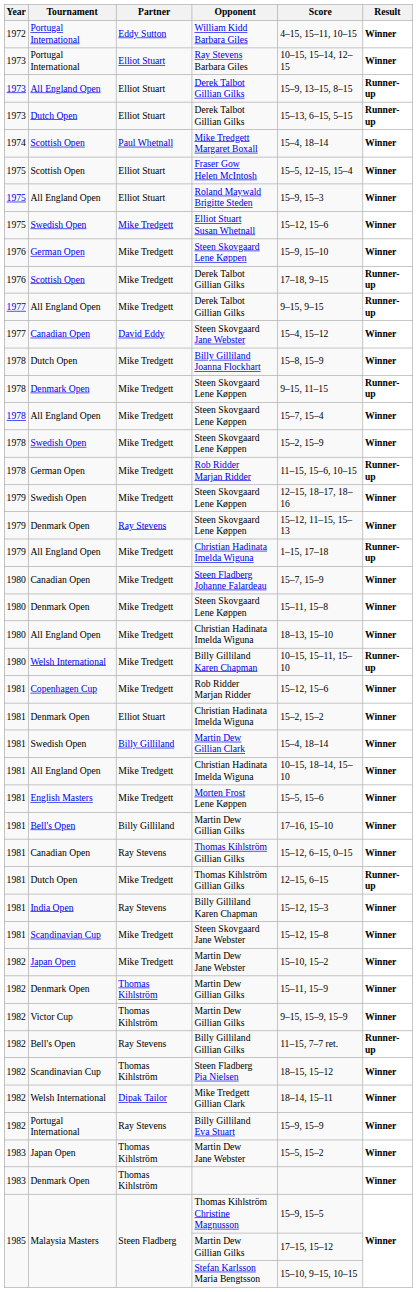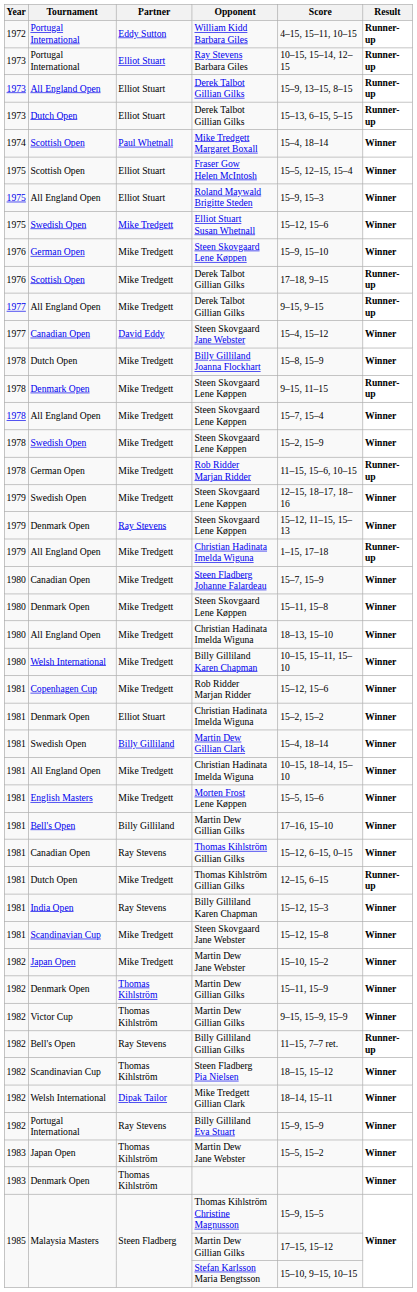 <table class="sortable wikitable" style="font-size: 90%;">
 <tr>
 <th>Year</th>
 <th>Tournament</th>
 <th>Partner</th>
 <th>Opponent</th>
 <th>Score</th>
 <th>Result</th>
 </tr>
 <tr>
 <td align="center">1972</td>
 <td align="left"><a href='#'>Portugal International</a></td>
 <td align="left"> <a href='#'>Eddy Sutton</a></td>
 <td align="left"> <a href='#'>William Kidd</a><br> <a href='#'>Barbara Giles</a></td>
 <td align="left">4–15, 15–11, 10–15</td>
-<td style="text-align:left; background:white"> <strong>Winner</strong></td>
+<td style="text-align:left; background:white"> <strong>Runner-up</strong></td>
 </tr>
 <tr>
 <td align="center">1973</td>
 <td align="left">Portugal International</td>
 <td align="left"> <a href='#'>Elliot Stuart</a></td>
 <td align="left"> <a href='#'>Ray Stevens</a><br> Barbara Giles</td>
 <td align="left">10–15, 15–14, 12–15</td>
-<td style="text-align:left; background:white"> <strong>Winner</strong></td>
+<td style="text-align:left; background:white"> <strong>Runner-up</strong></td>
 </tr>
 <tr>
 <td align="center"><a href='#'>1973</a></td>
 <td align="left"><a href='#'>All England Open</a></td>
 <td align="left"> Elliot Stuart</td>
 <td align="left"> <a href='#'>Derek Talbot</a><br> <a href='#'>Gillian Gilks</a></td>
 <td align="left">15–9, 13–15, 8–15</td>
 <td style="text-align:left; background:white"> <strong>Runner-up</strong></td>
 </tr>
 <tr>
 <td align="center">1973</td>
 <td align="left"><a href='#'>Dutch Open</a></td>
 <td align="left"> Elliot Stuart</td>
 <td align="left"> Derek Talbot<br> Gillian Gilks</td>
 <td align="left">15–13, 6–15, 5–15</td>
 <td style="text-align:left; background:white"> <strong>Runner-up</strong></td>
 </tr>
 <tr>
 <td align="center">1974</td>
 <td align="left"><a href='#'>Scottish Open</a></td>
 <td align="left"> <a href='#'>Paul Whetnall</a></td>
 <td align="left"> <a href='#'>Mike Tredgett</a><br> <a href='#'>Margaret Boxall</a></td>
 <td align="left">15–4, 18–14</td>
 <td style="text-align:left; background:white"> <strong>Winner</strong></td>
 </tr>
 <tr>
 <td align="center">1975</td>
 <td align="left">Scottish Open</td>
 <td align="left"> Elliot Stuart</td>
 <td align="left"> <a href='#'>Fraser Gow</a><br> <a href='#'>Helen McIntosh</a></td>
 <td align="left">15–5, 12–15, 15–4</td>
 <td style="text-align:left; background:white"> <strong>Winner</strong></td>
 </tr>
 <tr>
 <td align="center"><a href='#'>1975</a></td>
 <td align="left">All England Open</td>
 <td align="left"> Elliot Stuart</td>
 <td align="left"> <a href='#'>Roland Maywald</a><br> <a href='#'>Brigitte Steden</a></td>
 <td align="left">15–9, 15–3</td>
 <td style="text-align:left; background:white"> <strong>Winner</strong></td>
 </tr>
 <tr>
 <td align="center">1975</td>
 <td align="left"><a href='#'>Swedish Open</a></td>
 <td align="left"> <a href='#'>Mike Tredgett</a></td>
 <td align="left"> <a href='#'>Elliot Stuart</a><br> <a href='#'>Susan Whetnall</a></td>
 <td align="left">15–12, 15–6</td>
 <td style="text-align:left; background:white"> <strong>Winner</strong></td>
 </tr>
 <tr>
 <td align="center">1976</td>
 <td align="left"><a href='#'>German Open</a></td>
 <td align="left"> Mike Tredgett</td>
 <td align="left"> <a href='#'>Steen Skovgaard</a><br> <a href='#'>Lene Køppen</a></td>
 <td align="left">15–9, 15–10</td>
 <td style="text-align:left; background:white"> <strong>Winner</strong></td>
 </tr>
 <tr>
 <td align="center">1976</td>
 <td align="left"><a href='#'>Scottish Open</a></td>
 <td align="left"> Mike Tredgett</td>
 <td align="left"> Derek Talbot<br> Gillian Gilks</td>
 <td align="left">17–18, 9–15</td>
 <td style="text-align:left; background:white"> <strong>Runner-up</strong></td>
 </tr>
 <tr>
 <td align="center"><a href='#'>1977</a></td>
 <td align="left">All England Open</td>
 <td align="left"> Mike Tredgett</td>
 <td align="left"> Derek Talbot<br> Gillian Gilks</td>
 <td align="left">9–15, 9–15</td>
 <td style="text-align:left; background:white"> <strong>Runner-up</strong></td>
 </tr>
 <tr>
 <td align="center">1977</td>
 <td align="left"><a href='#'>Canadian Open</a></td>
 <td align="left"> <a href='#'>David Eddy</a></td>
 <td align="left"> Steen Skovgaard<br> <a href='#'>Jane Webster</a></td>
 <td align="left">15–4, 15–12</td>
 <td style="text-align:left; background:white"> <strong>Winner</strong></td>
 </tr>
 <tr>
 <td align="center">1978</td>
 <td align="left">Dutch Open</td>
 <td align="left"> Mike Tredgett</td>
 <td align="left"> <a href='#'>Billy Gilliland</a><br> <a href='#'>Joanna Flockhart</a></td>
 <td align="left">15–8, 15–9</td>
 <td style="text-align:left; background:white"> <strong>Winner</strong></td>
 </tr>
 <tr>
 <td align="center">1978</td>
 <td align="left"><a href='#'>Denmark Open</a></td>
 <td align="left"> Mike Tredgett</td>
 <td align="left"> Steen Skovgaard<br> Lene Køppen</td>
 <td align="left">9–15, 11–15</td>
 <td style="text-align:left; background:white"> <strong>Runner-up</strong></td>
 </tr>
 <tr>
 <td align="center"><a href='#'>1978</a></td>
 <td align="left">All England Open</td>
 <td align="left"> Mike Tredgett</td>
 <td align="left"> Steen Skovgaard<br> Lene Køppen</td>
 <td align="left">15–7, 15–4</td>
 <td style="text-align:left; background:white"> <strong>Winner</strong></td>
 </tr>
 <tr>
 <td align="center">1978</td>
 <td align="left"><a href='#'>Swedish Open</a></td>
 <td align="left"> Mike Tredgett</td>
 <td align="left"> Steen Skovgaard<br> Lene Køppen</td>
 <td align="left">15–2, 15–9</td>
 <td style="text-align:left; background:white"> <strong>Winner</strong></td>
 </tr>
 <tr>
 <td align="center">1978</td>
 <td align="left">German Open</td>
 <td align="left"> Mike Tredgett</td>
 <td align="left"> <a href='#'>Rob Ridder</a><br> <a href='#'>Marjan Ridder</a></td>
 <td align="left">11–15, 15–6, 10–15</td>
 <td style="text-align:left; background:white"> <strong>Runner-up</strong></td>
 </tr>
 <tr>
 <td align="center">1979</td>
 <td align="left">Swedish Open</td>
 <td align="left"> Mike Tredgett</td>
 <td align="left"> Steen Skovgaard<br> Lene Køppen</td>
 <td align="left">12–15, 18–17, 18–16</td>
 <td style="text-align:left; background:white"> <strong>Winner</strong></td>
 </tr>
 <tr>
 <td align="center">1979</td>
 <td align="left">Denmark Open</td>
 <td align="left"> <a href='#'>Ray Stevens</a></td>
 <td align="left"> Steen Skovgaard<br> Lene Køppen</td>
 <td align="left">15–12, 11–15, 15–13</td>
 <td style="text-align:left; background:white"> <strong>Winner</strong></td>
 </tr>
 <tr>
 <td align="center">1979</td>
 <td align="left">All England Open</td>
 <td align="left"> Mike Tredgett</td>
 <td align="left"> <a href='#'>Christian Hadinata</a> <br>  <a href='#'>Imelda Wiguna</a></td>
 <td align="left">1–15, 17–18</td>
 <td style="text-align:left; background:white"> <strong>Runner-up</strong></td>
 </tr>
 <tr>
 <td align="center">1980</td>
 <td align="left">Canadian Open</td>
 <td align="left"> Mike Tredgett</td>
 <td align="left"> <a href='#'>Steen Fladberg</a><br> <a href='#'>Johanne Falardeau</a></td>
 <td align="left">15–7, 15–9</td>
 <td style="text-align:left; background:white"> <strong>Winner</strong></td>
 </tr>
 <tr>
 <td align="center">1980</td>
 <td align="left">Denmark Open</td>
 <td align="left"> Mike Tredgett</td>
 <td align="left"> Steen Skovgaard<br> Lene Køppen</td>
 <td align="left">15–11, 15–8</td>
 <td style="text-align:left; background:white"> <strong>Winner</strong></td>
 </tr>
 <tr>
 <td align="center">1980</td>
 <td align="left">All England Open</td>
 <td align="left"> Mike Tredgett</td>
 <td align="left"> Christian Hadinata <br>  Imelda Wiguna</td>
 <td align="left">18–13, 15–10</td>
 <td style="text-align:left; background:white"> <strong>Winner</strong></td>
 </tr>
 <tr>
 <td align="center">1980</td>
 <td align="left"><a href='#'>Welsh International</a></td>
 <td align="left"> Mike Tredgett</td>
 <td align="left"> Billy Gilliland<br> <a href='#'>Karen Chapman</a></td>
 <td align="left">10–15, 15–11, 15–10</td>
-<td style="text-align:left; background:white"> <strong>Runner-up</strong></td>
+<td style="text-align:left; background:white"> <strong>Winner</strong></td>
 </tr>
 <tr>
 <td align="center">1981</td>
 <td align="left"><a href='#'>Copenhagen Cup</a></td>
 <td align="left"> Mike Tredgett</td>
 <td align="left"> Rob Ridder<br> Marjan Ridder</td>
 <td align="left">15–12, 15–6</td>
 <td style="text-align:left; background:white"> <strong>Winner</strong></td>
 </tr>
 <tr>
 <td align="center">1981</td>
 <td align="left">Denmark Open</td>
 <td align="left"> Elliot Stuart</td>
 <td align="left"> Christian Hadinata <br>  Imelda Wiguna</td>
 <td align="left">15–2, 15–2</td>
 <td style="text-align:left; background:white"> <strong>Winner</strong></td>
 </tr>
 <tr>
 <td align="center">1981</td>
 <td align="left">Swedish Open</td>
 <td align="left"> <a href='#'>Billy Gilliland</a></td>
 <td align="left"> <a href='#'>Martin Dew</a> <br>  <a href='#'>Gillian Clark</a></td>
 <td align="left">15–4, 18–14</td>
 <td style="text-align:left; background:white"> <strong>Winner</strong></td>
 </tr>
 <tr>
 <td align="center">1981</td>
 <td align="left">All England Open</td>
 <td align="left"> Mike Tredgett</td>
 <td align="left"> Christian Hadinata <br>  Imelda Wiguna</td>
 <td align="left">10–15, 18–14, 15–10</td>
 <td style="text-align:left; background:white"> <strong>Winner</strong></td>
 </tr>
 <tr>
 <td align="center">1981</td>
 <td align="left"><a href='#'>English Masters</a></td>
 <td align="left"> Mike Tredgett</td>
 <td align="left"> <a href='#'>Morten Frost</a><br> Lene Køppen</td>
 <td align="left">15–5, 15–6</td>
 <td style="text-align:left; background:white"> <strong>Winner</strong></td>
 </tr>
 <tr>
 <td align="center">1981</td>
 <td align="left"><a href='#'>Bell's Open</a></td>
 <td align="left"> Billy Gilliland</td>
 <td align="left"> Martin Dew<br> Gillian Gilks</td>
 <td align="left">17–16, 15–10</td>
 <td style="text-align:left; background:white"> <strong>Winner</strong></td>
 </tr>
 <tr>
 <td align="center">1981</td>
 <td align="left">Canadian Open</td>
 <td align="left"> Ray Stevens</td>
 <td align="left"> <a href='#'>Thomas Kihlström</a><br> Gillian Gilks</td>
 <td align="left">15–12, 6–15, 0–15</td>
 <td style="text-align:left; background:white"> <strong>Winner</strong></td>
 </tr>
 <tr>
 <td align="center">1981</td>
 <td align="left">Dutch Open</td>
 <td align="left"> Mike Tredgett</td>
 <td align="left"> Thomas Kihlström<br> Gillian Gilks</td>
 <td align="left">12–15, 6–15</td>
 <td style="text-align:left; background:white"> <strong>Runner-up</strong></td>
 </tr>
 <tr>
 <td align="center">1981</td>
 <td align="left"><a href='#'>India Open</a></td>
 <td align="left"> Ray Stevens</td>
 <td align="left"> Billy Gilliland<br> Karen Chapman</td>
 <td align="left">15–12, 15–3</td>
 <td style="text-align:left; background:white"> <strong>Winner</strong></td>
 </tr>
 <tr>
 <td align="center">1981</td>
 <td align="left"><a href='#'>Scandinavian Cup</a></td>
 <td align="left"> Mike Tredgett</td>
 <td align="left"> Steen Skovgaard<br> Jane Webster</td>
 <td align="left">15–12, 15–8</td>
 <td style="text-align:left; background:white"> <strong>Winner</strong></td>
 </tr>
 <tr>
 <td align="center">1982</td>
 <td align="left"><a href='#'>Japan Open</a></td>
 <td align="left"> Mike Tredgett</td>
 <td align="left"> Martin Dew<br> Jane Webster</td>
 <td align="left">15–10, 15–2</td>
 <td style="text-align:left; background:white"> <strong>Winner</strong></td>
 </tr>
 <tr>
 <td align="center">1982</td>
 <td align="left">Denmark Open</td>
 <td align="left"> <a href='#'>Thomas Kihlström</a></td>
 <td align="left"> Martin Dew<br> Gillian Gilks</td>
 <td align="left">15–11, 15–9</td>
 <td style="text-align:left; background:white"> <strong>Winner</strong></td>
 </tr>
 <tr>
 <td align="center">1982</td>
 <td align="left">Victor Cup</td>
 <td align="left"> Thomas Kihlström</td>
 <td align="left"> Martin Dew<br> Gillian Gilks</td>
 <td align="left">9–15, 15–9, 15–9</td>
 <td style="text-align:left; background:white"> <strong>Winner</strong></td>
 </tr>
 <tr>
 <td align="center">1982</td>
 <td align="left">Bell's Open</td>
 <td align="left"> Ray Stevens</td>
 <td align="left"> Billy Gilliland<br> Gillian Gilks</td>
 <td align="left">11–15, 7–7 ret.</td>
 <td style="text-align:left; background:white"> <strong>Runner-up</strong></td>
 </tr>
 <tr>
 <td align="center">1982</td>
 <td align="left">Scandinavian Cup</td>
 <td align="left"> Thomas Kihlström</td>
 <td align="left"> Steen Fladberg<br> <a href='#'>Pia Nielsen</a></td>
 <td align="left">18–15, 15–12</td>
 <td style="text-align:left; background:white"> <strong>Winner</strong></td>
 </tr>
 <tr>
 <td align="center">1982</td>
 <td align="left">Welsh International</td>
 <td align="left"> <a href='#'>Dipak Tailor</a></td>
 <td align="left"> Mike Tredgett<br> Gillian Clark</td>
 <td align="left">18–14, 15–11</td>
 <td style="text-align:left; background: white"> <strong>Winner</strong></td>
 </tr>
 <tr>
 <td align="center">1982</td>
 <td align="left">Portugal International</td>
 <td align="left"> Ray Stevens</td>
 <td align="left"> Billy Gilliland<br> <a href='#'>Eva Stuart</a></td>
 <td align="left">15–9, 15–9</td>
 <td style="text-align:left; background: white"> <strong>Winner</strong></td>
 </tr>
 <tr>
 <td align="center">1983</td>
 <td align="left">Japan Open</td>
 <td align="left"> Thomas Kihlström</td>
 <td align="left"> Martin Dew<br> Jane Webster</td>
 <td align="left">15–5, 15–2</td>
 <td style="text-align:left; background:white"> <strong>Winner</strong></td>
 </tr>
 <tr>
 <td align="center">1983</td>
 <td align="left">Denmark Open</td>
 <td align="left"> Thomas Kihlström</td>
 <td align="left"><br></td>
 <td align="left"></td>
 <td style="text-align:left; background:white"> <strong>Winner</strong></td>
 </tr>
 <tr>
 <td align="center" rowspan="3">1985</td>
 <td align="left" rowspan="3">Malaysia Masters</td>
 <td align="left" rowspan="3"> Steen Fladberg</td>
 <td align="left"> Thomas Kihlström<br> <a href='#'>Christine Magnusson</a></td>
 <td align="left">15–9, 15–5</td>
 <td style="text-align:left; background: white" rowspan="3"> <strong>Winner</strong></td>
 </tr>
 <tr>
 <td align="left"> Martin Dew<br> Gillian Gilks</td>
 <td align="left">17–15, 15–12</td>
 </tr>
 <tr>
 <td align="left"> <a href='#'>Stefan Karlsson</a><br> Maria Bengtsson</td>
 <td align="left">15–10, 9–15, 10–15</td>
 </tr>
 </table>
